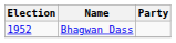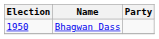 <table class="wikitable sortable">
 <tr>
 <th>Election</th>
 <th>Name</th>
 <th colspan="2">Party</th>
 </tr>
 <tr>
-<td><a href='#'>1952</a></td>
+<td><a href='#'>1950</a></td>
 <td><a href='#'>Bhagwan Dass</a></td>
 <td></td>
 </tr>
 <tr>
 </tr>
 </table>
